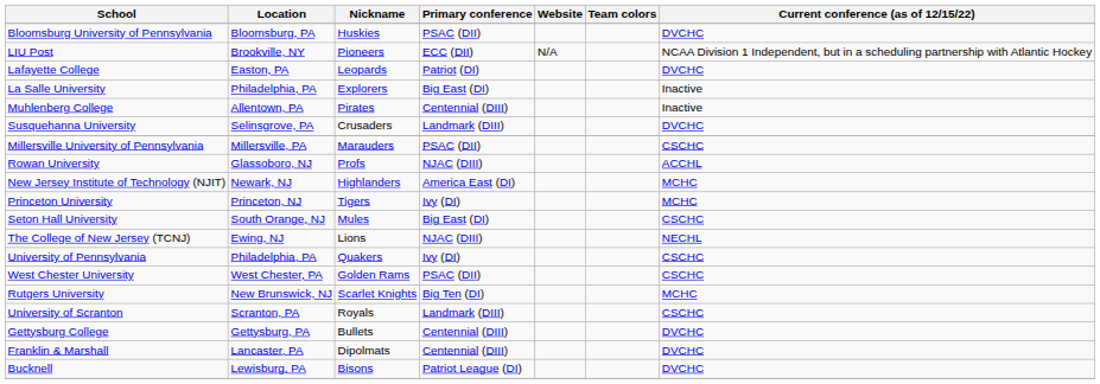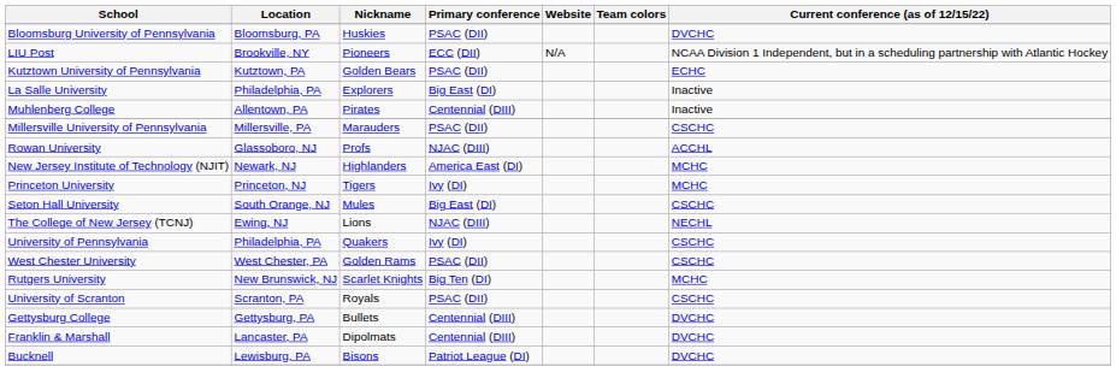 <table class="wikitable sortable">
 <tr>
 <th>School</th>
 <th>Location</th>
 <th>Nickname</th>
 <th>Primary conference</th>
 <th>Website</th>
 <th>Team colors</th>
 <th>Current conference (as of 12/15/22)</th>
 </tr>
 <tr>
 </tr>
 <tr>
 <td><a href='#'>Bloomsburg University of Pennsylvania</a></td>
 <td><a href='#'>Bloomsburg, PA</a></td>
 <td><a href='#'>Huskies</a></td>
 <td><a href='#'>PSAC</a> (<a href='#'>DII</a>)</td>
 <td></td>
 <td align=center> </td>
 <td><a href='#'>DVCHC</a></td>
 </tr>
 <tr>
 <td><a href='#'>LIU Post</a></td>
 <td><a href='#'>Brookville, NY</a></td>
 <td><a href='#'>Pioneers</a></td>
 <td><a href='#'>ECC</a> (<a href='#'>DII</a>)</td>
 <td>N/A</td>
 <td align=center> </td>
 <td>NCAA Division 1 Independent, but in a scheduling partnership with Atlantic Hockey</td>
 </tr>
 <tr>
-<td><a href='#'>Lafayette College</a></td>
-<td><a href='#'>Easton, PA</a></td>
-<td><a href='#'>Leopards</a></td>
-<td><a href='#'>Patriot</a> (<a href='#'>DI</a>)</td>
+<td><a href='#'>Kutztown University of Pennsylvania</a></td>
+<td><a href='#'>Kutztown, PA</a></td>
+<td><a href='#'>Golden Bears</a></td>
+<td><a href='#'>PSAC</a> (<a href='#'>DII</a>)</td>
 <td></td>
 <td align=center> </td>
-<td><a href='#'>DVCHC</a></td>
+<td><a href='#'>ECHC</a></td>
 </tr>
 <tr>
 <td><a href='#'>La Salle University</a></td>
 <td><a href='#'>Philadelphia, PA</a></td>
 <td><a href='#'>Explorers</a></td>
 <td><a href='#'>Big East</a> (<a href='#'>DI</a>)</td>
 <td></td>
 <td align=center> </td>
 <td>Inactive</td>
 </tr>
 <tr>
 <td><a href='#'>Muhlenberg College</a></td>
 <td><a href='#'>Allentown, PA</a></td>
 <td><a href='#'>Pirates</a></td>
 <td><a href='#'>Centennial</a> (<a href='#'>DIII</a>)</td>
 <td></td>
 <td align=center> </td>
 <td>Inactive</td>
-</tr>
-<tr>
-<td><a href='#'>Susquehanna University</a></td>
-<td><a href='#'>Selinsgrove, PA</a></td>
-<td>Crusaders</td>
-<td><a href='#'>Landmark</a> (<a href='#'>DIII</a>)</td>
-<td></td>
-<td align=center> </td>
-<td><a href='#'>DVCHC</a></td>
 </tr>
 <tr>
 </tr>
 <tr>
 <td><a href='#'>Millersville University of Pennsylvania</a></td>
 <td><a href='#'>Millersville, PA</a></td>
 <td><a href='#'>Marauders</a></td>
 <td><a href='#'>PSAC</a> (<a href='#'>DII</a>)</td>
 <td></td>
 <td align=center> </td>
 <td><a href='#'>CSCHC</a></td>
 </tr>
 <tr>
 <td><a href='#'>Rowan University</a></td>
 <td><a href='#'>Glassoboro, NJ</a></td>
 <td><a href='#'>Profs</a></td>
 <td><a href='#'>NJAC</a> (<a href='#'>DIII</a>)</td>
 <td></td>
 <td align=center> </td>
 <td><a href='#'>ACCHL</a></td>
 </tr>
 <tr>
 <td><a href='#'>New Jersey Institute of Technology</a> (NJIT)</td>
 <td><a href='#'>Newark, NJ</a></td>
 <td><a href='#'>Highlanders</a></td>
 <td><a href='#'>America East</a> (<a href='#'>DI</a>)</td>
 <td></td>
 <td align=center> </td>
 <td><a href='#'>MCHC</a></td>
 </tr>
 <tr>
 <td><a href='#'>Princeton University</a></td>
 <td><a href='#'>Princeton, NJ</a></td>
 <td><a href='#'>Tigers</a></td>
 <td><a href='#'>Ivy</a> (<a href='#'>DI</a>)</td>
 <td></td>
 <td align=center> </td>
 <td><a href='#'>MCHC</a></td>
 </tr>
 <tr>
 <td><a href='#'>Seton Hall University</a></td>
 <td><a href='#'>South Orange, NJ</a></td>
 <td><a href='#'>Mules</a></td>
 <td><a href='#'>Big East</a> (<a href='#'>DI</a>)</td>
 <td></td>
 <td align=center> </td>
 <td><a href='#'>CSCHC</a></td>
 </tr>
 <tr>
 <td><a href='#'>The College of New Jersey</a> (TCNJ)</td>
 <td><a href='#'>Ewing, NJ</a></td>
 <td>Lions</td>
 <td><a href='#'>NJAC</a> (<a href='#'>DIII</a>)</td>
 <td></td>
 <td align=center> </td>
 <td><a href='#'>NECHL</a></td>
 </tr>
 <tr>
 <td><a href='#'>University of Pennsylvania</a></td>
 <td><a href='#'>Philadelphia, PA</a></td>
 <td><a href='#'>Quakers</a></td>
 <td><a href='#'>Ivy</a> (<a href='#'>DI</a>)</td>
 <td></td>
 <td align=center> </td>
 <td><a href='#'>CSCHC</a></td>
 </tr>
 <tr>
 <td><a href='#'>West Chester University</a></td>
 <td><a href='#'>West Chester, PA</a></td>
 <td><a href='#'>Golden Rams</a></td>
 <td><a href='#'>PSAC</a> (<a href='#'>DII</a>)</td>
 <td></td>
 <td align=center> </td>
 <td><a href='#'>CSCHC</a></td>
 </tr>
 <tr>
 <td><a href='#'>Rutgers University</a></td>
 <td><a href='#'>New Brunswick, NJ</a></td>
 <td><a href='#'>Scarlet Knights</a></td>
 <td><a href='#'>Big Ten</a> (<a href='#'>DI</a>)</td>
 <td></td>
 <td align=center></td>
 <td><a href='#'>MCHC</a></td>
 </tr>
 <tr>
 <td><a href='#'>University of Scranton</a></td>
 <td><a href='#'>Scranton, PA</a></td>
 <td>Royals</td>
-<td><a href='#'>Landmark</a> (<a href='#'>DIII</a>)</td>
+<td><a href='#'>PSAC</a> (<a href='#'>DII</a>)</td>
 <td></td>
 <td align=center> </td>
 <td><a href='#'>CSCHC</a></td>
 </tr>
 <tr>
 <td><a href='#'>Gettysburg College</a></td>
 <td><a href='#'>Gettysburg, PA</a></td>
 <td>Bullets</td>
 <td><a href='#'>Centennial</a> (<a href='#'>DIII</a>)</td>
 <td></td>
 <td align=center> </td>
 <td><a href='#'>DVCHC</a></td>
 </tr>
 <tr>
 <td><a href='#'>Franklin & Marshall</a></td>
 <td><a href='#'>Lancaster, PA</a></td>
 <td>Dipolmats</td>
 <td><a href='#'>Centennial</a> (<a href='#'>DIII</a>)</td>
 <td></td>
 <td align=center> </td>
 <td><a href='#'>DVCHC</a></td>
 </tr>
 <tr>
 <td><a href='#'>Bucknell</a></td>
 <td><a href='#'>Lewisburg, PA</a></td>
 <td><a href='#'>Bisons</a></td>
 <td><a href='#'>Patriot League</a> (<a href='#'>DI</a>)</td>
 <td></td>
 <td align=center> </td>
 <td><a href='#'>DVCHC</a></td>
 </tr>
 <tr>
 </tr>
 </table>
